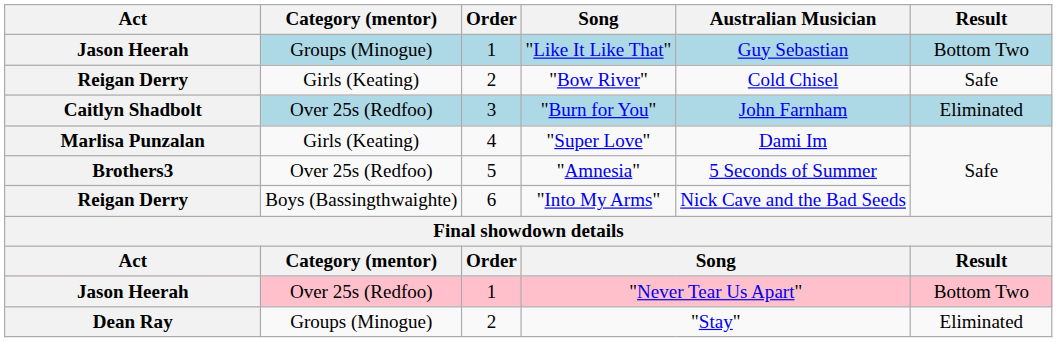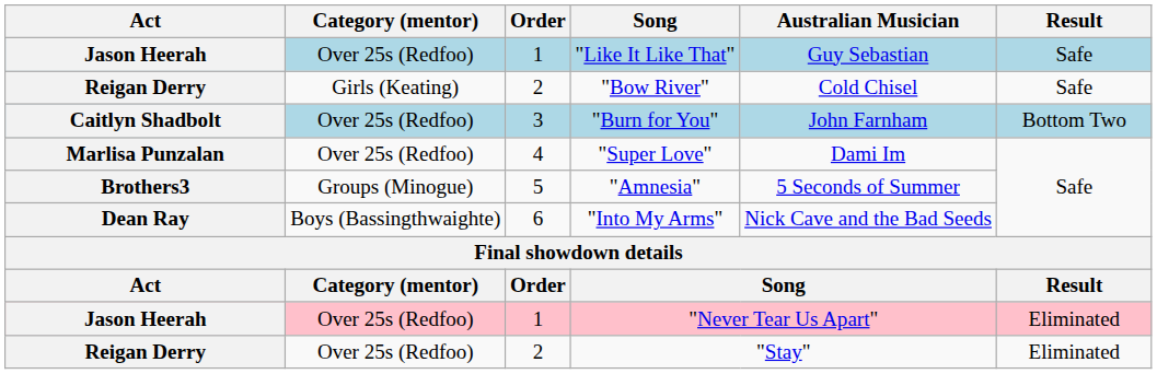 <table class="wikitable plainrowheaders" style="text-align:center;">
 <tr>
 <th scope="col" style="width:13em;">Act</th>
 <th scope="col">Category (mentor)</th>
 <th scope="col">Order</th>
 <th scope="col">Song</th>
 <th scope="col">Australian Musician</th>
 <th scope="col" style="width:7em;">Result</th>
 </tr>
 <tr style="background:lightblue;">
 <th scope="row">Jason Heerah</th>
-<td>Groups (Minogue)</td>
+<td>Over 25s (Redfoo)</td>
 <td>1</td>
 <td>"<a href='#'>Like It Like That</a>"</td>
 <td><a href='#'>Guy Sebastian</a></td>
-<td>Bottom Two</td>
+<td>Safe</td>
 </tr>
 <tr>
 <th scope="row">Reigan Derry</th>
 <td>Girls (Keating)</td>
 <td>2</td>
 <td>"<a href='#'>Bow River</a>"</td>
 <td><a href='#'>Cold Chisel</a></td>
 <td>Safe</td>
 </tr>
 <tr style="background:lightblue;">
 <th scope="row">Caitlyn Shadbolt</th>
 <td>Over 25s (Redfoo)</td>
 <td>3</td>
 <td>"<a href='#'>Burn for You</a>"</td>
 <td><a href='#'>John Farnham</a></td>
-<td>Eliminated</td>
+<td>Bottom Two</td>
 </tr>
 <tr>
 <th scope="row">Marlisa Punzalan</th>
-<td>Girls (Keating)</td>
+<td>Over 25s (Redfoo)</td>
 <td>4</td>
 <td>"<a href='#'>Super Love</a>"</td>
 <td><a href='#'>Dami Im</a></td>
 <td rowspan=3>Safe</td>
 </tr>
 <tr>
 <th scope="row">Brothers3</th>
-<td>Over 25s (Redfoo)</td>
+<td>Groups (Minogue)</td>
 <td>5</td>
 <td>"<a href='#'>Amnesia</a>"</td>
 <td><a href='#'>5 Seconds of Summer</a></td>
 </tr>
 <tr>
-<th scope="row">Reigan Derry</th>
+<th scope="row">Dean Ray</th>
 <td>Boys (Bassingthwaighte)</td>
 <td>6</td>
 <td>"<a href='#'>Into My Arms</a>"</td>
 <td><a href='#'>Nick Cave and the Bad Seeds</a></td>
 </tr>
 <tr>
 <th colspan="6">Final showdown details</th>
 </tr>
 <tr>
 <th scope="col" style="width:10em;">Act</th>
 <th scope="col">Category (mentor)</th>
 <th scope="col">Order</th>
 <th colspan="2">Song</th>
 <th scope="col" style="width:6em;">Result</th>
 </tr>
 <tr style="background:pink;">
 <th scope="row">Jason Heerah</th>
 <td>Over 25s (Redfoo)</td>
 <td>1</td>
 <td colspan="2">"<a href='#'>Never Tear Us Apart</a>"</td>
-<td>Bottom Two</td>
+<td>Eliminated</td>
 </tr>
 <tr>
-<th scope="row">Dean Ray</th>
-<td>Groups (Minogue)</td>
+<th scope="row">Reigan Derry</th>
+<td>Over 25s (Redfoo)</td>
 <td>2</td>
 <td colspan="2">"<a href='#'>Stay</a>"</td>
 <td>Eliminated</td>
 </tr>
 </table>
